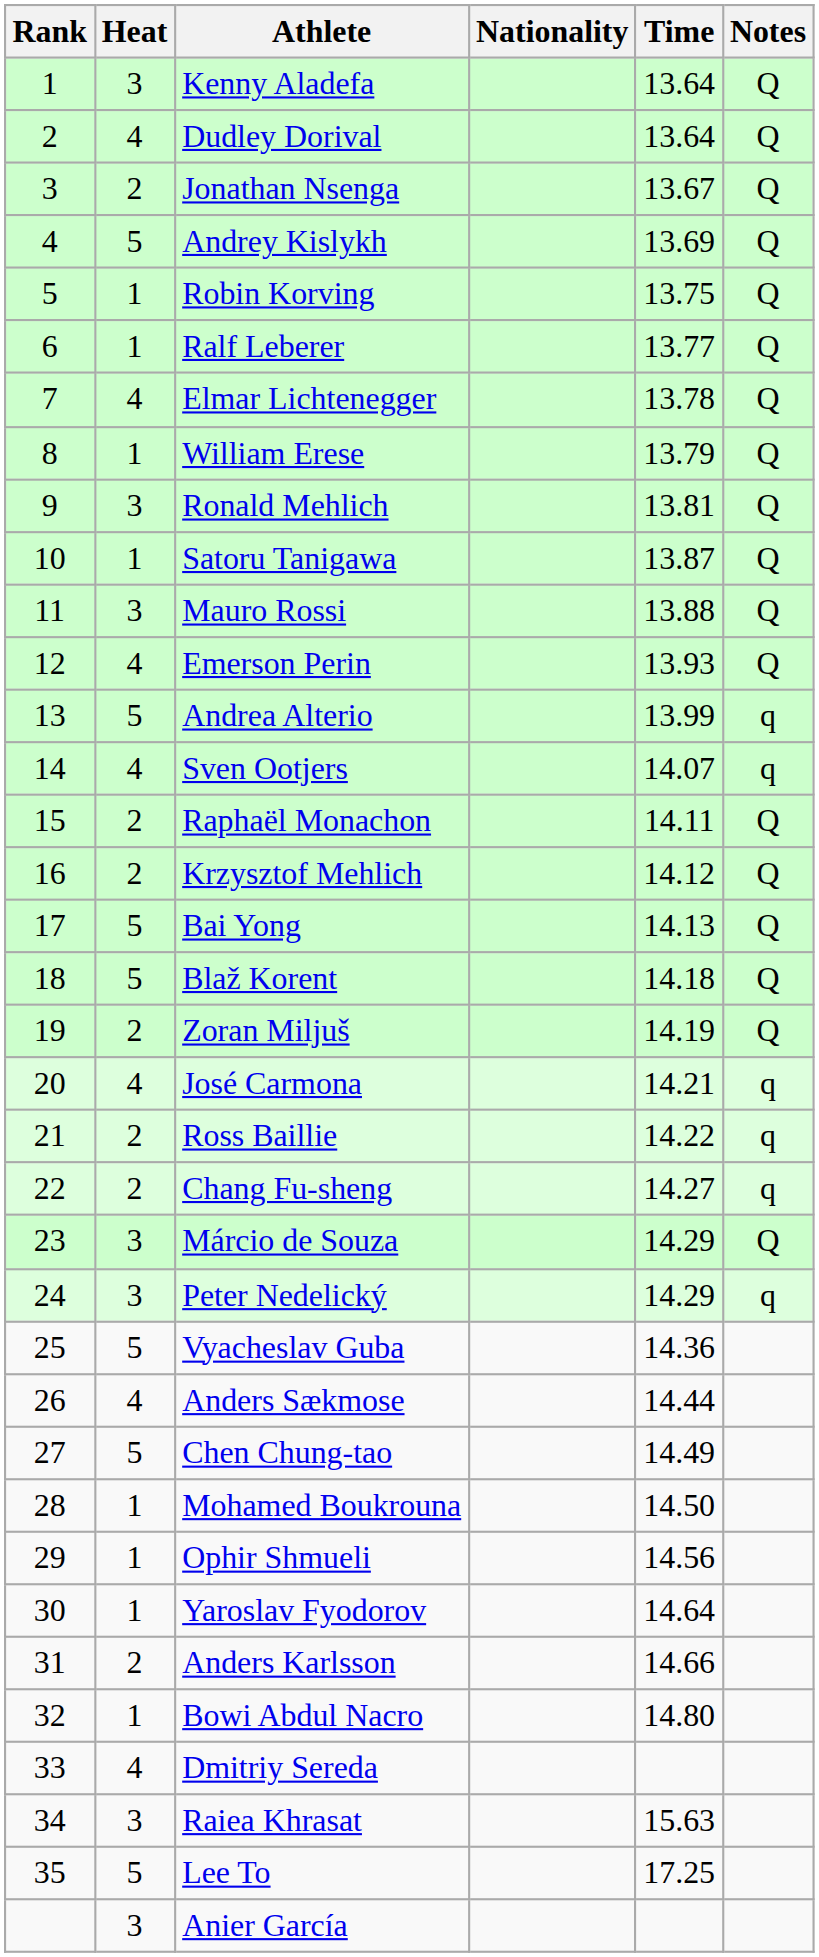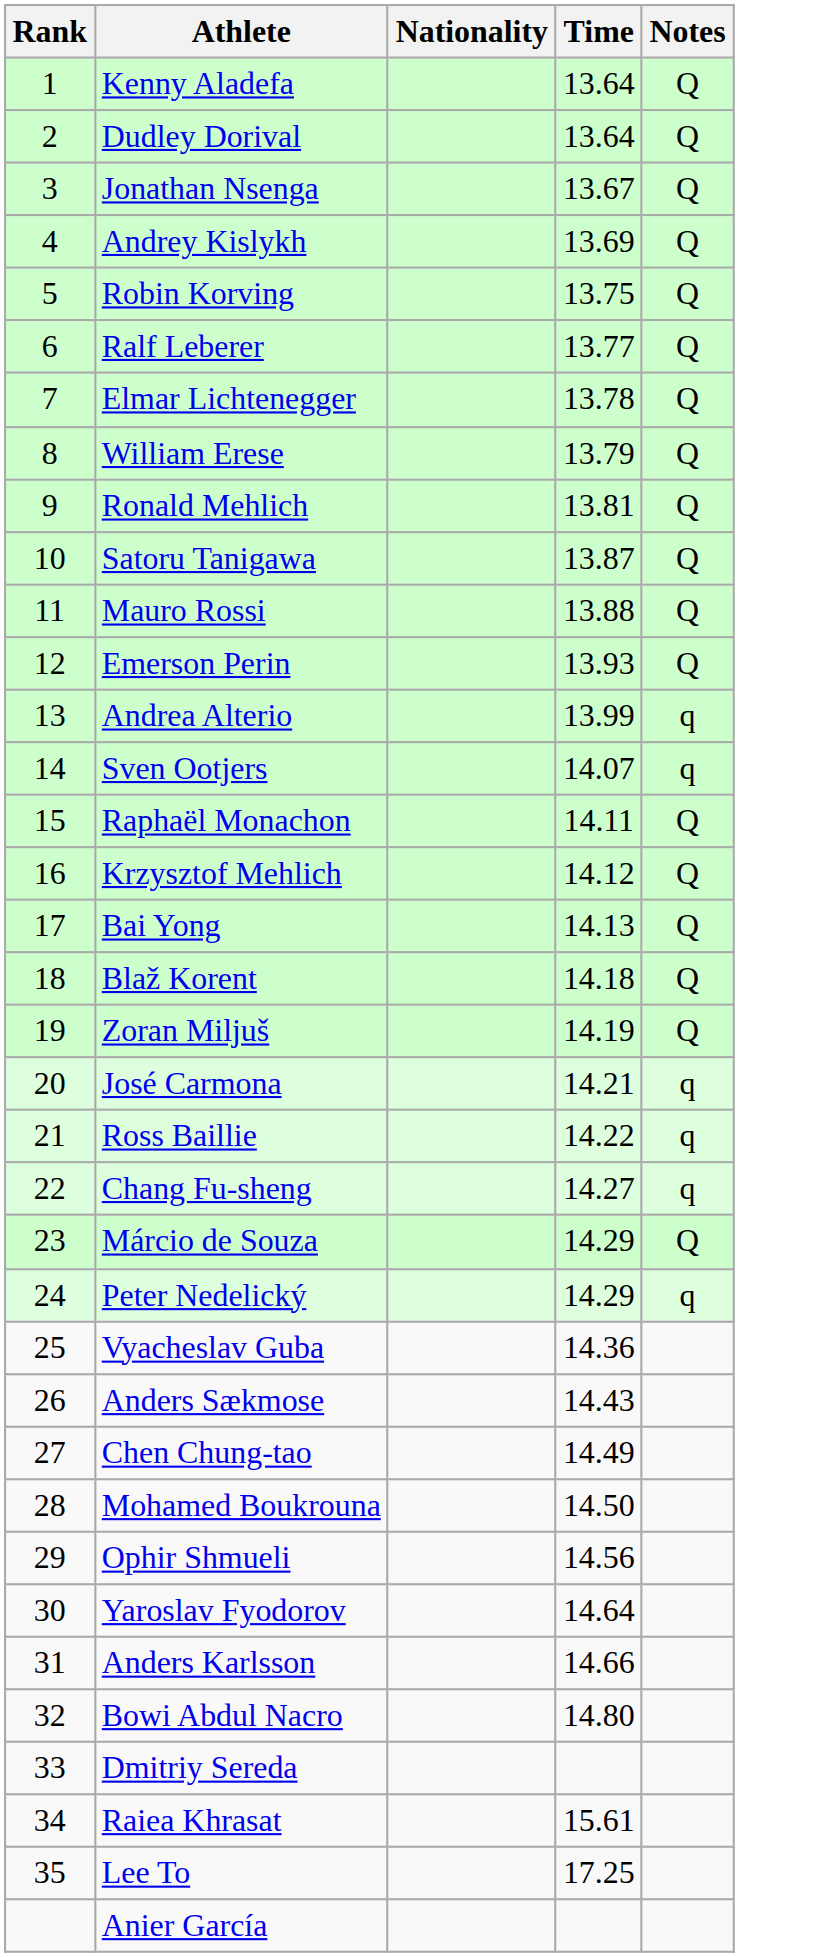 <table class="wikitable sortable" style="text-align:center;font-size:95%">
 <tr>
 <th>Rank</th>
-<th>Heat</th>
 <th>Athlete</th>
 <th>Nationality</th>
 <th>Time</th>
 <th>Notes</th>
 </tr>
 <tr bgcolor=ccffcc>
 <td>1</td>
-<td>3</td>
 <td align="left"><a href='#'>Kenny Aladefa</a></td>
 <td align=left></td>
 <td>13.64</td>
 <td>Q</td>
 </tr>
 <tr bgcolor=ccffcc>
 <td>2</td>
-<td>4</td>
 <td align="left"><a href='#'>Dudley Dorival</a></td>
 <td align=left></td>
 <td>13.64</td>
 <td>Q</td>
 </tr>
 <tr bgcolor=ccffcc>
 <td>3</td>
-<td>2</td>
 <td align="left"><a href='#'>Jonathan Nsenga</a></td>
 <td align=left></td>
 <td>13.67</td>
 <td>Q</td>
 </tr>
 <tr bgcolor=ccffcc>
 <td>4</td>
-<td>5</td>
 <td align="left"><a href='#'>Andrey Kislykh</a></td>
 <td align=left></td>
 <td>13.69</td>
 <td>Q</td>
 </tr>
 <tr bgcolor=ccffcc>
 <td>5</td>
-<td>1</td>
 <td align="left"><a href='#'>Robin Korving</a></td>
 <td align=left></td>
 <td>13.75</td>
 <td>Q</td>
 </tr>
 <tr bgcolor=ccffcc>
 <td>6</td>
-<td>1</td>
 <td align="left"><a href='#'>Ralf Leberer</a></td>
 <td align=left></td>
 <td>13.77</td>
 <td>Q</td>
 </tr>
 <tr bgcolor=ccffcc>
 <td>7</td>
-<td>4</td>
 <td align="left"><a href='#'>Elmar Lichtenegger</a></td>
 <td align=left></td>
 <td>13.78</td>
 <td>Q</td>
 </tr>
 <tr bgcolor=ccffcc>
 <td>8</td>
-<td>1</td>
 <td align="left"><a href='#'>William Erese</a></td>
 <td align=left></td>
 <td>13.79</td>
 <td>Q</td>
 </tr>
 <tr bgcolor=ccffcc>
 <td>9</td>
-<td>3</td>
 <td align="left"><a href='#'>Ronald Mehlich</a></td>
 <td align=left></td>
 <td>13.81</td>
 <td>Q</td>
 </tr>
 <tr bgcolor=ccffcc>
 <td>10</td>
-<td>1</td>
 <td align="left"><a href='#'>Satoru Tanigawa</a></td>
 <td align=left></td>
 <td>13.87</td>
 <td>Q</td>
 </tr>
 <tr bgcolor=ccffcc>
 <td>11</td>
-<td>3</td>
 <td align="left"><a href='#'>Mauro Rossi</a></td>
 <td align=left></td>
 <td>13.88</td>
 <td>Q</td>
 </tr>
 <tr bgcolor=ccffcc>
 <td>12</td>
-<td>4</td>
 <td align="left"><a href='#'>Emerson Perin</a></td>
 <td align=left></td>
 <td>13.93</td>
 <td>Q</td>
 </tr>
 <tr bgcolor=ccffcc>
 <td>13</td>
-<td>5</td>
 <td align="left"><a href='#'>Andrea Alterio</a></td>
 <td align=left></td>
 <td>13.99</td>
 <td>q</td>
 </tr>
 <tr bgcolor=ccffcc>
 <td>14</td>
-<td>4</td>
 <td align="left"><a href='#'>Sven Ootjers</a></td>
 <td align=left></td>
 <td>14.07</td>
 <td>q</td>
 </tr>
 <tr bgcolor=ccffcc>
 <td>15</td>
-<td>2</td>
 <td align="left"><a href='#'>Raphaël Monachon</a></td>
 <td align=left></td>
 <td>14.11</td>
 <td>Q</td>
 </tr>
 <tr bgcolor=ccffcc>
 <td>16</td>
-<td>2</td>
 <td align="left"><a href='#'>Krzysztof Mehlich</a></td>
 <td align=left></td>
 <td>14.12</td>
 <td>Q</td>
 </tr>
 <tr bgcolor=ccffcc>
 <td>17</td>
-<td>5</td>
 <td align="left"><a href='#'>Bai Yong</a></td>
 <td align=left></td>
 <td>14.13</td>
 <td>Q</td>
 </tr>
 <tr bgcolor=ccffcc>
 <td>18</td>
-<td>5</td>
 <td align="left"><a href='#'>Blaž Korent</a></td>
 <td align=left></td>
 <td>14.18</td>
 <td>Q</td>
 </tr>
 <tr bgcolor=ccffcc>
 <td>19</td>
-<td>2</td>
 <td align="left"><a href='#'>Zoran Miljuš</a></td>
 <td align=left></td>
 <td>14.19</td>
 <td>Q</td>
 </tr>
 <tr bgcolor=ddffdd>
 <td>20</td>
-<td>4</td>
 <td align="left"><a href='#'>José Carmona</a></td>
 <td align=left></td>
 <td>14.21</td>
 <td>q</td>
 </tr>
 <tr bgcolor=ddffdd>
 <td>21</td>
-<td>2</td>
 <td align="left"><a href='#'>Ross Baillie</a></td>
 <td align=left></td>
 <td>14.22</td>
 <td>q</td>
 </tr>
 <tr bgcolor=ddffdd>
 <td>22</td>
-<td>2</td>
 <td align="left"><a href='#'>Chang Fu-sheng</a></td>
 <td align=left></td>
 <td>14.27</td>
 <td>q</td>
 </tr>
 <tr bgcolor=ccffcc>
 <td>23</td>
-<td>3</td>
 <td align="left"><a href='#'>Márcio de Souza</a></td>
 <td align=left></td>
 <td>14.29</td>
 <td>Q</td>
 </tr>
 <tr bgcolor=ddffdd>
 <td>24</td>
-<td>3</td>
 <td align="left"><a href='#'>Peter Nedelický</a></td>
 <td align=left></td>
 <td>14.29</td>
 <td>q</td>
 </tr>
 <tr>
 <td>25</td>
-<td>5</td>
 <td align="left"><a href='#'>Vyacheslav Guba</a></td>
 <td align=left></td>
 <td>14.36</td>
 <td></td>
 </tr>
 <tr>
 <td>26</td>
-<td>4</td>
 <td align="left"><a href='#'>Anders Sækmose</a></td>
 <td align=left></td>
-<td>14.44</td>
+<td>14.43</td>
 <td></td>
 </tr>
 <tr>
 <td>27</td>
-<td>5</td>
 <td align="left"><a href='#'>Chen Chung-tao</a></td>
 <td align=left></td>
 <td>14.49</td>
 <td></td>
 </tr>
 <tr>
 <td>28</td>
-<td>1</td>
 <td align="left"><a href='#'>Mohamed Boukrouna</a></td>
 <td align=left></td>
 <td>14.50</td>
 <td></td>
 </tr>
 <tr>
 <td>29</td>
-<td>1</td>
 <td align="left"><a href='#'>Ophir Shmueli</a></td>
 <td align=left></td>
 <td>14.56</td>
 <td></td>
 </tr>
 <tr>
 <td>30</td>
-<td>1</td>
 <td align="left"><a href='#'>Yaroslav Fyodorov</a></td>
 <td align=left></td>
 <td>14.64</td>
 <td></td>
 </tr>
 <tr>
 <td>31</td>
-<td>2</td>
 <td align="left"><a href='#'>Anders Karlsson</a></td>
 <td align=left></td>
 <td>14.66</td>
 <td></td>
 </tr>
 <tr>
 <td>32</td>
-<td>1</td>
 <td align="left"><a href='#'>Bowi Abdul Nacro</a></td>
 <td align=left></td>
 <td>14.80</td>
 <td></td>
 </tr>
 <tr>
 <td>33</td>
-<td>4</td>
 <td align="left"><a href='#'>Dmitriy Sereda</a></td>
 <td align=left></td>
 <td></td>
 <td></td>
 </tr>
 <tr>
 <td>34</td>
-<td>3</td>
 <td align="left"><a href='#'>Raiea Khrasat</a></td>
 <td align=left></td>
-<td>15.63</td>
+<td>15.61</td>
 <td></td>
 </tr>
 <tr>
 <td>35</td>
-<td>5</td>
 <td align="left"><a href='#'>Lee To</a></td>
 <td align=left></td>
 <td>17.25</td>
 <td></td>
 </tr>
 <tr>
 <td></td>
-<td>3</td>
 <td align="left"><a href='#'>Anier García</a></td>
 <td align=left></td>
 <td></td>
 <td></td>
 </tr>
 </table>
